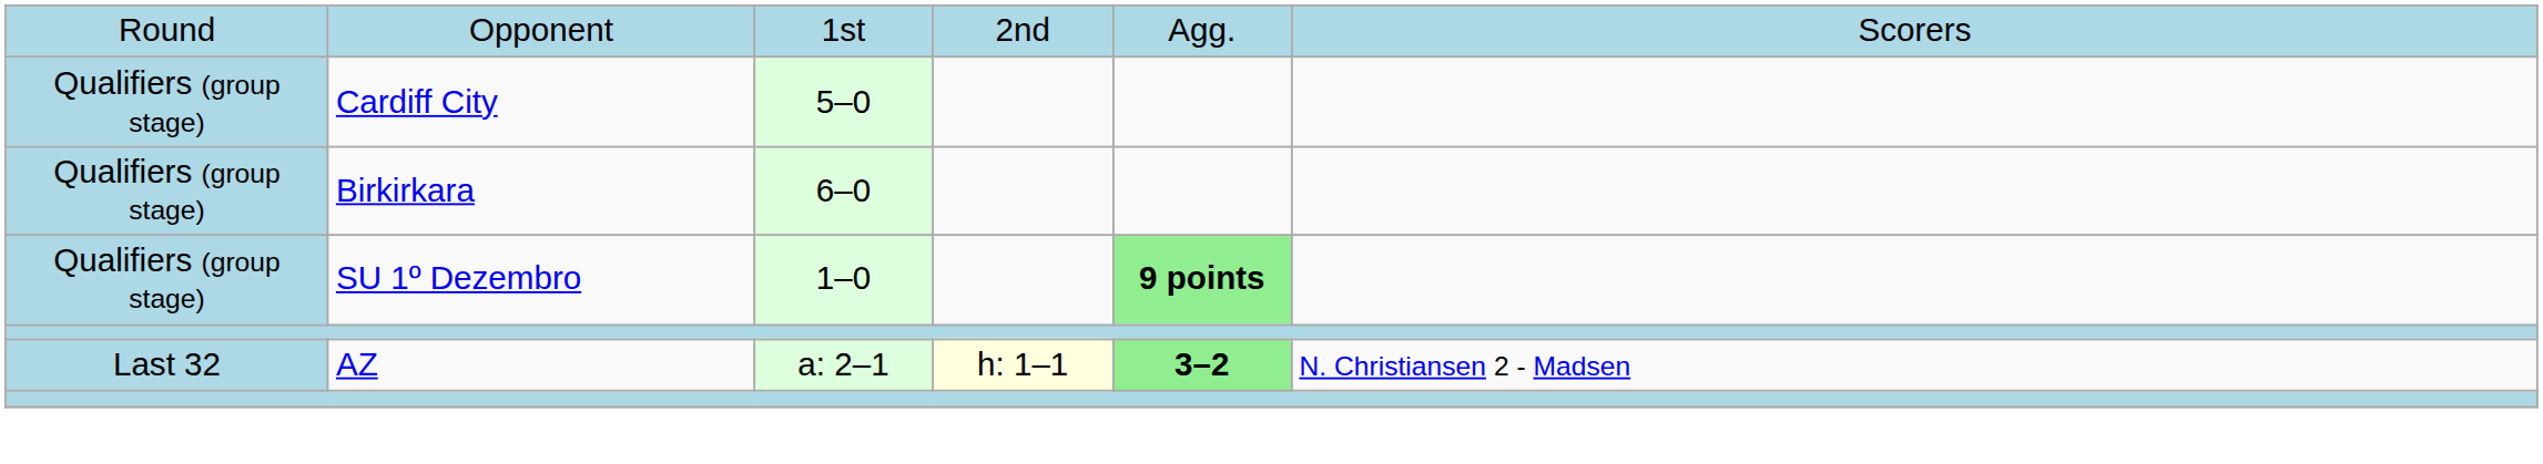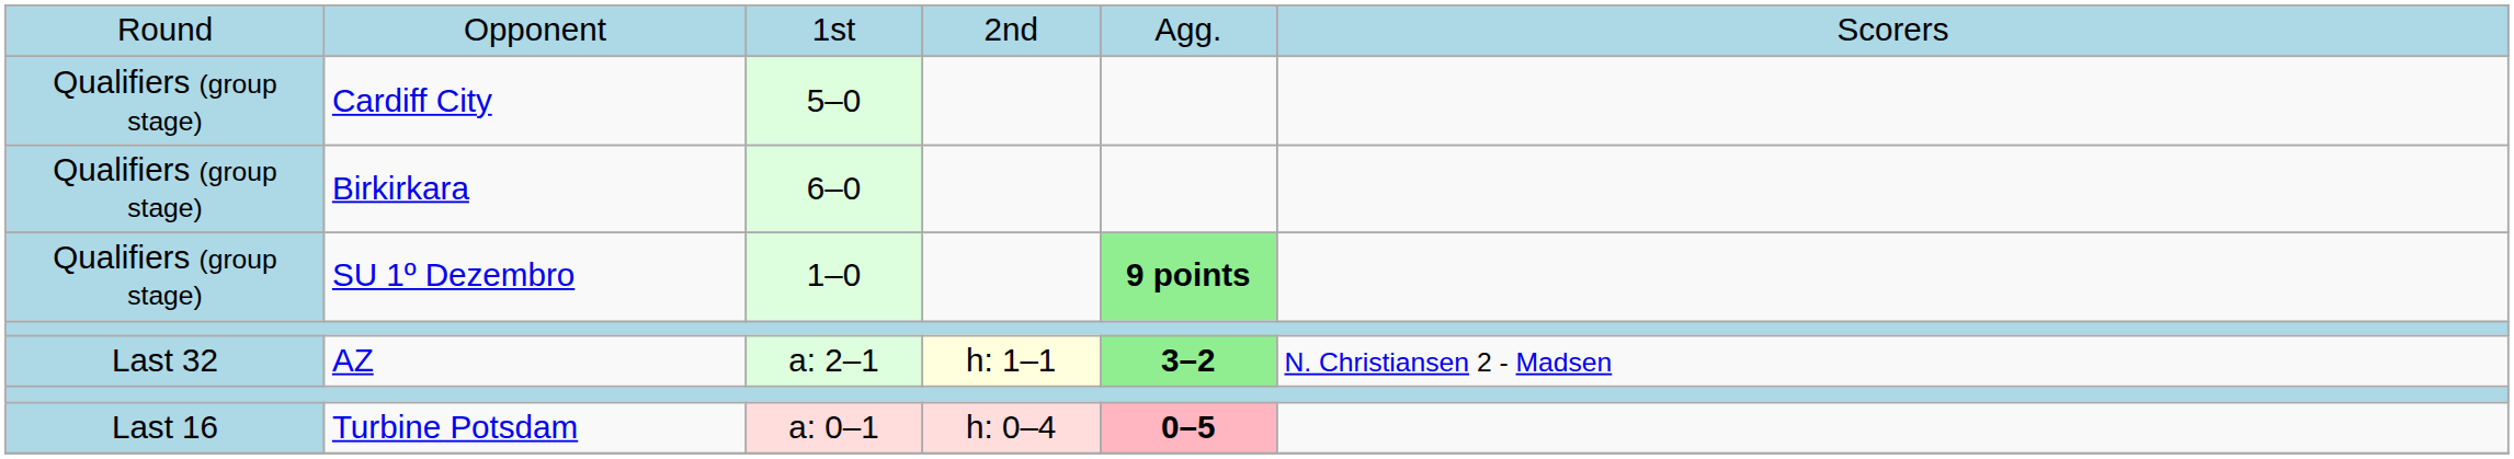 <table class="wikitable" style="text-align:center">
 <tr bgcolor=lightblue>
 <td width=150px>Round</td>
 <td width=200px>Opponent</td>
 <td width=80px>1st</td>
 <td width=80px>2nd</td>
 <td width=80px>Agg.</td>
 <td width=600px>Scorers</td>
 </tr>
 <tr>
 <td bgcolor=lightblue>Qualifiers <small>(group stage)</small></td>
 <td align=left> <a href='#'>Cardiff City</a></td>
 <td bgcolor="#ddffdd">5–0</td>
 <td></td>
 <td></td>
 <td align=left></td>
 </tr>
 <tr>
 <td bgcolor=lightblue>Qualifiers <small>(group stage)</small></td>
 <td align=left> <a href='#'>Birkirkara</a></td>
 <td bgcolor="#ddffdd">6–0</td>
 <td></td>
 <td></td>
 <td align=left></td>
 </tr>
 <tr>
 <td bgcolor=lightblue>Qualifiers <small>(group stage)</small></td>
 <td align=left> <a href='#'>SU 1º Dezembro</a></td>
 <td bgcolor="#ddffdd">1–0</td>
 <td></td>
 <td bgcolor=lightgreen><strong>9 points</strong></td>
 <td align=left></td>
 </tr>
 <tr bgcolor=lightblue>
 <td colspan=6></td>
 </tr>
 <tr>
 <td bgcolor=lightblue>Last 32</td>
 <td align=left> <a href='#'>AZ</a></td>
 <td bgcolor="#ddffdd">a: 2–1</td>
 <td bgcolor="#ffffdd">h: 1–1</td>
 <td bgcolor=lightgreen><strong>3–2</strong></td>
 <td align=left><small><a href='#'>N. Christiansen</a> 2 - <a href='#'>Madsen</a></small></td>
 </tr>
 <tr bgcolor=lightblue>
 <td colspan=6></td>
 </tr>
 <tr>
+<td bgcolor=lightblue>Last 16</td>
+<td align=left> <a href='#'>Turbine Potsdam</a></td>
+<td bgcolor="#ffdddd">a: 0–1</td>
+<td bgcolor="#ffdddd">h: 0–4</td>
+<td bgcolor=lightpink><strong>0–5</strong></td>
+<td align=left></td>
+</tr>
+<tr>
 </tr>
 </table>
